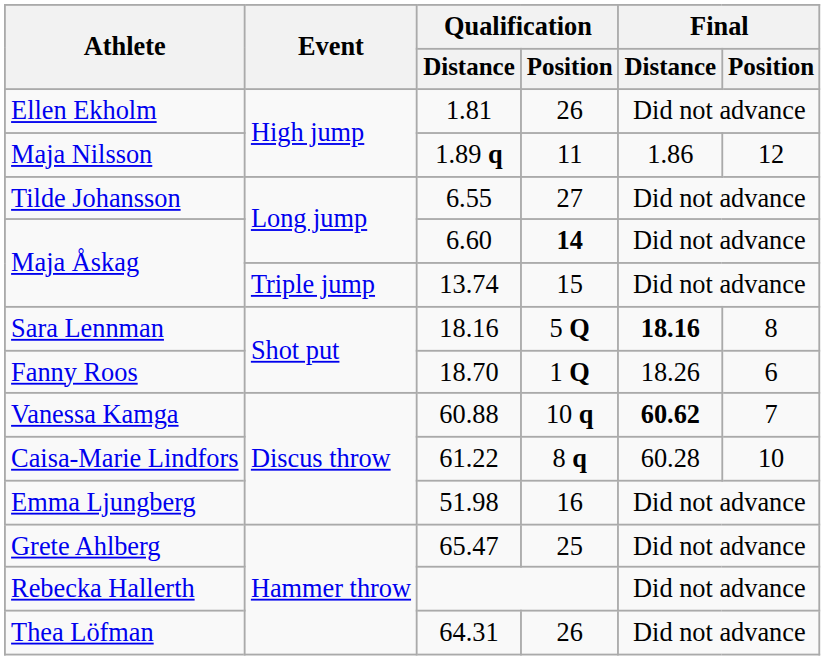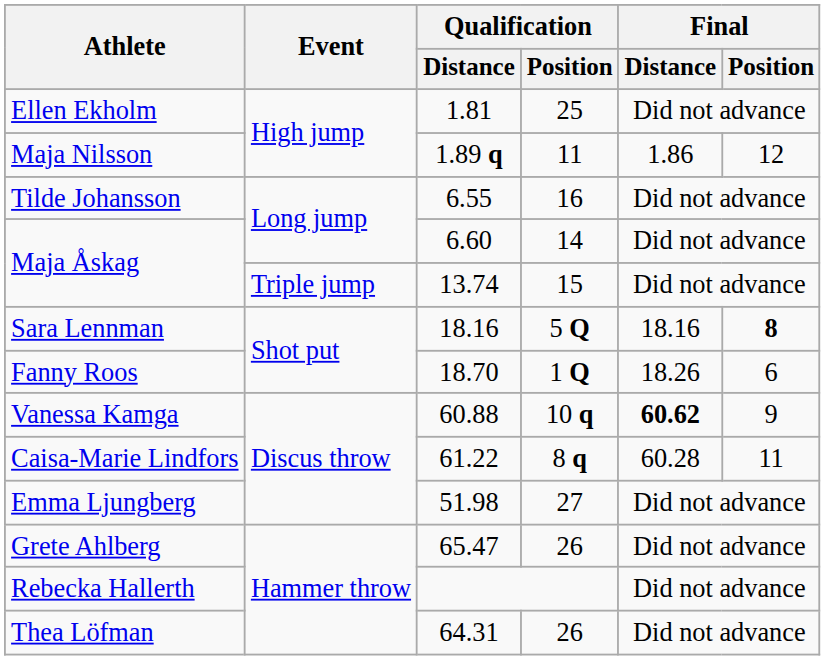 <table class=wikitable style=font-size:90%>
 <tr>
 <th rowspan=2>Athlete</th>
 <th rowspan=2>Event</th>
 <th colspan=2>Qualification</th>
 <th colspan=2>Final</th>
 </tr>
 <tr style=font-size:95%>
 <th>Distance</th>
 <th>Position</th>
 <th>Distance</th>
 <th>Position</th>
 </tr>
 <tr align=center>
 <td align=left><a href='#'>Ellen Ekholm</a></td>
 <td align=left rowspan=2><a href='#'>High jump</a></td>
 <td>1.81</td>
-<td>26</td>
+<td>25</td>
 <td colspan=2>Did not advance</td>
 </tr>
 <tr align=center>
 <td align=left><a href='#'>Maja Nilsson</a></td>
 <td>1.89 <strong>q</strong></td>
 <td>11</td>
 <td>1.86</td>
 <td>12</td>
 </tr>
 <tr align=center>
 <td align=left><a href='#'>Tilde Johansson</a></td>
 <td align=left rowspan=2><a href='#'>Long jump</a></td>
 <td>6.55 </td>
-<td>27</td>
+<td>16</td>
 <td colspan=2>Did not advance</td>
 </tr>
 <tr align=center>
 <td align=left rowspan=2><a href='#'>Maja Åskag</a></td>
 <td>6.60 </td>
-<td><strong>14</strong></td>
+<td>14</td>
 <td colspan=2>Did not advance</td>
 </tr>
 <tr align=center>
 <td align=left><a href='#'>Triple jump</a></td>
 <td>13.74</td>
 <td>15</td>
 <td colspan=2>Did not advance</td>
 </tr>
 <tr align=center>
 <td align=left><a href='#'>Sara Lennman</a></td>
 <td align=left rowspan=2><a href='#'>Shot put</a></td>
 <td>18.16</td>
 <td>5 <strong>Q</strong></td>
-<td><strong>18.16</strong></td>
-<td>8</td>
+<td>18.16</td>
+<td><strong>8</strong></td>
 </tr>
 <tr align=center>
 <td align=left><a href='#'>Fanny Roos</a></td>
 <td>18.70</td>
 <td>1 <strong>Q</strong></td>
 <td>18.26</td>
 <td>6</td>
 </tr>
 <tr align=center>
 <td align=left><a href='#'>Vanessa Kamga</a></td>
 <td align=left rowspan=3><a href='#'>Discus throw</a></td>
 <td>60.88</td>
 <td>10 <strong>q</strong></td>
 <td><strong>60.62</strong></td>
-<td>7</td>
+<td>9</td>
 </tr>
 <tr align=center>
 <td align=left><a href='#'>Caisa-Marie Lindfors</a></td>
 <td>61.22</td>
 <td>8 <strong>q</strong></td>
 <td>60.28</td>
-<td>10</td>
+<td>11</td>
 </tr>
 <tr align=center>
 <td align=left><a href='#'>Emma Ljungberg</a></td>
 <td>51.98</td>
-<td>16</td>
+<td>27</td>
 <td colspan=2>Did not advance</td>
 </tr>
 <tr align=center>
 <td align=left><a href='#'>Grete Ahlberg</a></td>
 <td align=left rowspan=3><a href='#'>Hammer throw</a></td>
 <td>65.47</td>
-<td>25</td>
+<td>26</td>
 <td colspan=2>Did not advance</td>
 </tr>
 <tr align=center>
 <td align=left><a href='#'>Rebecka Hallerth</a></td>
 <td colspan=2></td>
 <td colspan=2>Did not advance</td>
 </tr>
 <tr align=center>
 <td align=left><a href='#'>Thea Löfman</a></td>
 <td>64.31</td>
 <td>26</td>
 <td colspan=2>Did not advance</td>
 </tr>
 </table>
